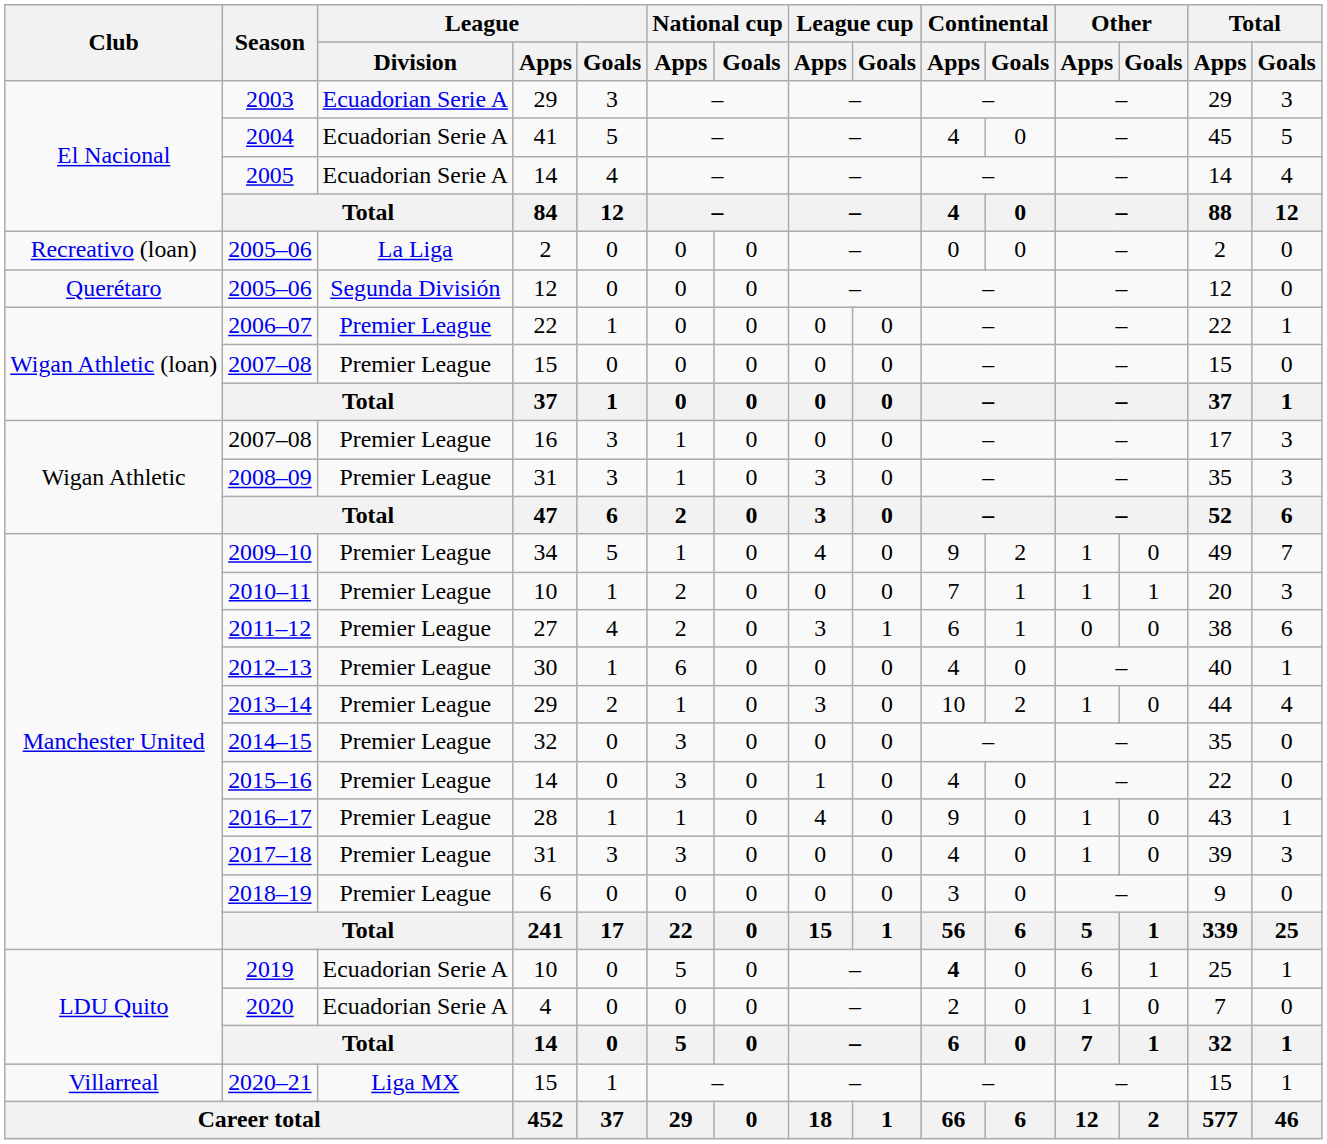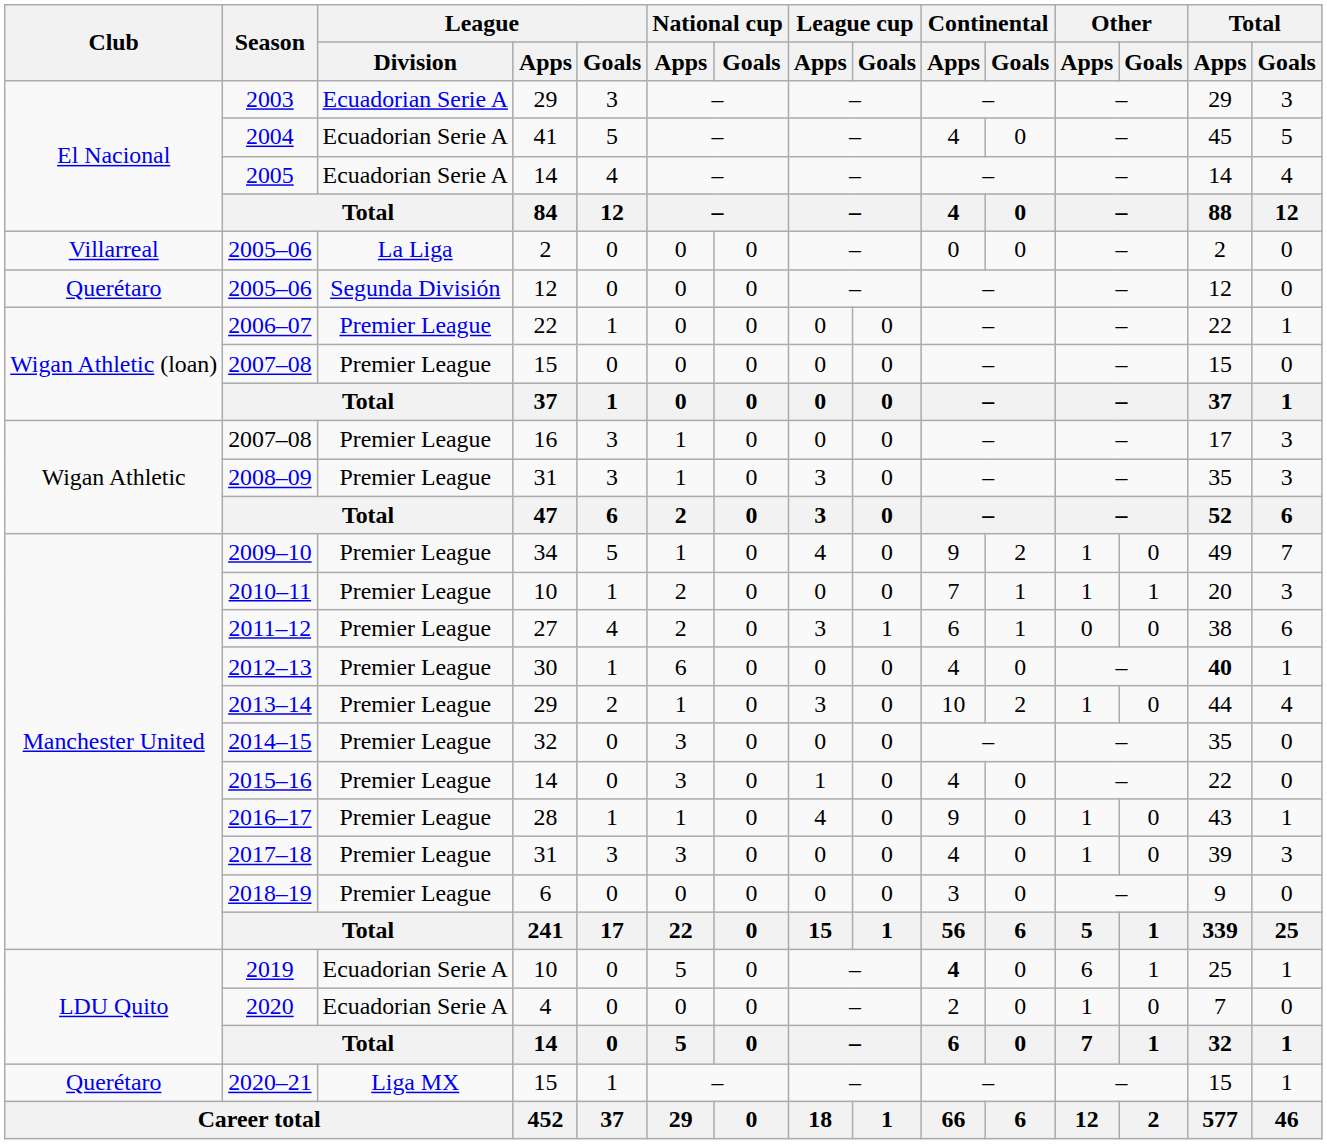 <table class="wikitable" style="text-align:center">
 <tr>
 <th rowspan="2">Club</th>
 <th rowspan="2">Season</th>
 <th colspan="3">League</th>
 <th colspan="2">National cup</th>
 <th colspan="2">League cup</th>
 <th colspan="2">Continental</th>
 <th colspan="2">Other</th>
 <th colspan="2">Total</th>
 </tr>
 <tr>
 <th>Division</th>
 <th>Apps</th>
 <th>Goals</th>
 <th>Apps</th>
 <th>Goals</th>
 <th>Apps</th>
 <th>Goals</th>
 <th>Apps</th>
 <th>Goals</th>
 <th>Apps</th>
 <th>Goals</th>
 <th>Apps</th>
 <th>Goals</th>
 </tr>
 <tr>
 <td rowspan="4"><a href='#'>El Nacional</a></td>
 <td><a href='#'>2003</a></td>
 <td><a href='#'>Ecuadorian Serie A</a></td>
 <td>29</td>
 <td>3</td>
 <td colspan="2">–</td>
 <td colspan="2">–</td>
 <td colspan="2">–</td>
 <td colspan="2">–</td>
 <td>29</td>
 <td>3</td>
 </tr>
 <tr>
 <td><a href='#'>2004</a></td>
 <td>Ecuadorian Serie A</td>
 <td>41</td>
 <td>5</td>
 <td colspan="2">–</td>
 <td colspan="2">–</td>
 <td>4</td>
 <td>0</td>
 <td colspan="2">–</td>
 <td>45</td>
 <td>5</td>
 </tr>
 <tr>
 <td><a href='#'>2005</a></td>
 <td>Ecuadorian Serie A</td>
 <td>14</td>
 <td>4</td>
 <td colspan="2">–</td>
 <td colspan="2">–</td>
 <td colspan="2">–</td>
 <td colspan="2">–</td>
 <td>14</td>
 <td>4</td>
 </tr>
 <tr>
 <th colspan=2>Total</th>
 <th>84</th>
 <th>12</th>
 <th colspan="2">–</th>
 <th colspan="2">–</th>
 <th>4</th>
 <th>0</th>
 <th colspan="2">–</th>
 <th>88</th>
 <th>12</th>
 </tr>
 <tr>
-<td><a href='#'>Recreativo</a> (loan)</td>
+<td><a href='#'>Villarreal</a></td>
 <td><a href='#'>2005–06</a></td>
 <td><a href='#'>La Liga</a></td>
 <td>2</td>
 <td>0</td>
 <td>0</td>
 <td>0</td>
 <td colspan="2">–</td>
 <td>0</td>
 <td>0</td>
 <td colspan="2">–</td>
 <td>2</td>
 <td>0</td>
 </tr>
 <tr>
 <td><a href='#'>Querétaro</a></td>
 <td><a href='#'>2005–06</a></td>
 <td><a href='#'>Segunda División</a></td>
 <td>12</td>
 <td>0</td>
 <td>0</td>
 <td>0</td>
 <td colspan="2">–</td>
 <td colspan="2">–</td>
 <td colspan="2">–</td>
 <td>12</td>
 <td>0</td>
 </tr>
 <tr>
 <td rowspan="3"><a href='#'>Wigan Athletic</a> (loan)</td>
 <td><a href='#'>2006–07</a></td>
 <td><a href='#'>Premier League</a></td>
 <td>22</td>
 <td>1</td>
 <td>0</td>
 <td>0</td>
 <td>0</td>
 <td>0</td>
 <td colspan="2">–</td>
 <td colspan="2">–</td>
 <td>22</td>
 <td>1</td>
 </tr>
 <tr>
 <td><a href='#'>2007–08</a></td>
 <td>Premier League</td>
 <td>15</td>
 <td>0</td>
 <td>0</td>
 <td>0</td>
 <td>0</td>
 <td>0</td>
 <td colspan="2">–</td>
 <td colspan="2">–</td>
 <td>15</td>
 <td>0</td>
 </tr>
 <tr>
 <th colspan=2>Total</th>
 <th>37</th>
 <th>1</th>
 <th>0</th>
 <th>0</th>
 <th>0</th>
 <th>0</th>
 <th colspan="2">–</th>
 <th colspan="2">–</th>
 <th>37</th>
 <th>1</th>
 </tr>
 <tr>
 <td rowspan="3">Wigan Athletic</td>
 <td>2007–08</td>
 <td>Premier League</td>
 <td>16</td>
 <td>3</td>
 <td>1</td>
 <td>0</td>
 <td>0</td>
 <td>0</td>
 <td colspan="2">–</td>
 <td colspan="2">–</td>
 <td>17</td>
 <td>3</td>
 </tr>
 <tr>
 <td><a href='#'>2008–09</a></td>
 <td>Premier League</td>
 <td>31</td>
 <td>3</td>
 <td>1</td>
 <td>0</td>
 <td>3</td>
 <td>0</td>
 <td colspan="2">–</td>
 <td colspan="2">–</td>
 <td>35</td>
 <td>3</td>
 </tr>
 <tr>
 <th colspan=2>Total</th>
 <th>47</th>
 <th>6</th>
 <th>2</th>
 <th>0</th>
 <th>3</th>
 <th>0</th>
 <th colspan="2">–</th>
 <th colspan="2">–</th>
 <th>52</th>
 <th>6</th>
 </tr>
 <tr>
 <td rowspan="11"><a href='#'>Manchester United</a></td>
 <td><a href='#'>2009–10</a></td>
 <td>Premier League</td>
 <td>34</td>
 <td>5</td>
 <td>1</td>
 <td>0</td>
 <td>4</td>
 <td>0</td>
 <td>9</td>
 <td>2</td>
 <td>1</td>
 <td>0</td>
 <td>49</td>
 <td>7</td>
 </tr>
 <tr>
 <td><a href='#'>2010–11</a></td>
 <td>Premier League</td>
 <td>10</td>
 <td>1</td>
 <td>2</td>
 <td>0</td>
 <td>0</td>
 <td>0</td>
 <td>7</td>
 <td>1</td>
 <td>1</td>
 <td>1</td>
 <td>20</td>
 <td>3</td>
 </tr>
 <tr>
 <td><a href='#'>2011–12</a></td>
 <td>Premier League</td>
 <td>27</td>
 <td>4</td>
 <td>2</td>
 <td>0</td>
 <td>3</td>
 <td>1</td>
 <td>6</td>
 <td>1</td>
 <td>0</td>
 <td>0</td>
 <td>38</td>
 <td>6</td>
 </tr>
 <tr>
 <td><a href='#'>2012–13</a></td>
 <td>Premier League</td>
 <td>30</td>
 <td>1</td>
 <td>6</td>
 <td>0</td>
 <td>0</td>
 <td>0</td>
 <td>4</td>
 <td>0</td>
 <td colspan="2">–</td>
-<td>40</td>
+<td><strong>40</strong></td>
 <td>1</td>
 </tr>
 <tr>
 <td><a href='#'>2013–14</a></td>
 <td>Premier League</td>
 <td>29</td>
 <td>2</td>
 <td>1</td>
 <td>0</td>
 <td>3</td>
 <td>0</td>
 <td>10</td>
 <td>2</td>
 <td>1</td>
 <td>0</td>
 <td>44</td>
 <td>4</td>
 </tr>
 <tr>
 <td><a href='#'>2014–15</a></td>
 <td>Premier League</td>
 <td>32</td>
 <td>0</td>
 <td>3</td>
 <td>0</td>
 <td>0</td>
 <td>0</td>
 <td colspan="2">–</td>
 <td colspan="2">–</td>
 <td>35</td>
 <td>0</td>
 </tr>
 <tr>
 <td><a href='#'>2015–16</a></td>
 <td>Premier League</td>
 <td>14</td>
 <td>0</td>
 <td>3</td>
 <td>0</td>
 <td>1</td>
 <td>0</td>
 <td>4</td>
 <td>0</td>
 <td colspan="2">–</td>
 <td>22</td>
 <td>0</td>
 </tr>
 <tr>
 <td><a href='#'>2016–17</a></td>
 <td>Premier League</td>
 <td>28</td>
 <td>1</td>
 <td>1</td>
 <td>0</td>
 <td>4</td>
 <td>0</td>
 <td>9</td>
 <td>0</td>
 <td>1</td>
 <td>0</td>
 <td>43</td>
 <td>1</td>
 </tr>
 <tr>
 <td><a href='#'>2017–18</a></td>
 <td>Premier League</td>
 <td>31</td>
 <td>3</td>
 <td>3</td>
 <td>0</td>
 <td>0</td>
 <td>0</td>
 <td>4</td>
 <td>0</td>
 <td>1</td>
 <td>0</td>
 <td>39</td>
 <td>3</td>
 </tr>
 <tr>
 <td><a href='#'>2018–19</a></td>
 <td>Premier League</td>
 <td>6</td>
 <td>0</td>
 <td>0</td>
 <td>0</td>
 <td>0</td>
 <td>0</td>
 <td>3</td>
 <td>0</td>
 <td colspan="2">–</td>
 <td>9</td>
 <td>0</td>
 </tr>
 <tr>
 <th colspan="2">Total</th>
 <th>241</th>
 <th>17</th>
 <th>22</th>
 <th>0</th>
 <th>15</th>
 <th>1</th>
 <th>56</th>
 <th>6</th>
 <th>5</th>
 <th>1</th>
 <th>339</th>
 <th>25</th>
 </tr>
 <tr>
 <td rowspan="3"><a href='#'>LDU Quito</a></td>
 <td><a href='#'>2019</a></td>
 <td>Ecuadorian Serie A</td>
 <td>10</td>
 <td>0</td>
 <td>5</td>
 <td>0</td>
 <td colspan="2">–</td>
 <td><strong>4</strong></td>
 <td>0</td>
 <td>6</td>
 <td>1</td>
 <td>25</td>
 <td>1</td>
 </tr>
 <tr>
 <td><a href='#'>2020</a></td>
 <td>Ecuadorian Serie A</td>
 <td>4</td>
 <td>0</td>
 <td>0</td>
 <td>0</td>
 <td colspan="2">–</td>
 <td>2</td>
 <td>0</td>
 <td>1</td>
 <td>0</td>
 <td>7</td>
 <td>0</td>
 </tr>
 <tr>
 <th colspan="2">Total</th>
 <th>14</th>
 <th>0</th>
 <th>5</th>
 <th>0</th>
 <th colspan="2">–</th>
 <th>6</th>
 <th>0</th>
 <th>7</th>
 <th>1</th>
 <th>32</th>
 <th>1</th>
 </tr>
 <tr>
-<td><a href='#'>Villarreal</a></td>
+<td><a href='#'>Querétaro</a></td>
 <td><a href='#'>2020–21</a></td>
 <td><a href='#'>Liga MX</a></td>
 <td>15</td>
 <td>1</td>
 <td colspan="2">–</td>
 <td colspan="2">–</td>
 <td colspan="2">–</td>
 <td colspan="2">–</td>
 <td>15</td>
 <td>1</td>
 </tr>
 <tr>
 <th colspan="3">Career total</th>
 <th>452</th>
 <th>37</th>
 <th>29</th>
 <th>0</th>
 <th>18</th>
 <th>1</th>
 <th>66</th>
 <th>6</th>
 <th>12</th>
 <th>2</th>
 <th>577</th>
 <th>46</th>
 </tr>
 </table>
